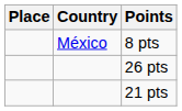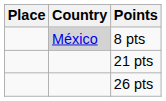 <table class=wikitable>
 <tr>
 <th>Place</th>
 <th>Country</th>
 <th>Points</th>
 </tr>
 <tr>
 <td align=center></td>
-<td> <a href='#'>México</a></td>
+<td style="background: lightgrey;"> <a href='#'>México</a></td>
 <td>8 pts</td>
+</tr>
+<tr>
+<td align=center></td>
+<td></td>
+<td>21 pts</td>
 </tr>
 <tr>
 <td align=center></td>
 <td></td>
 <td>26 pts</td>
 </tr>
-<tr>
-<td align=center></td>
-<td></td>
-<td>21 pts</td>
-</tr>
 </table>
